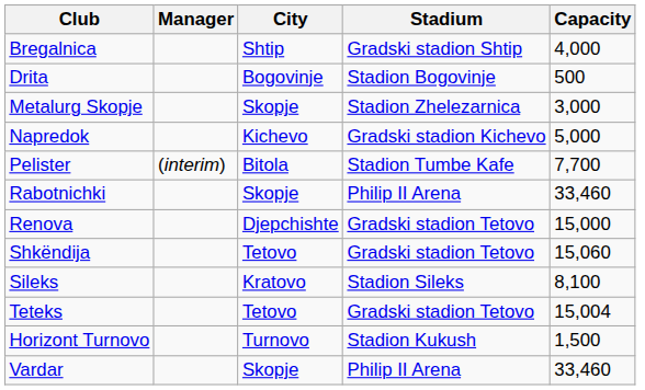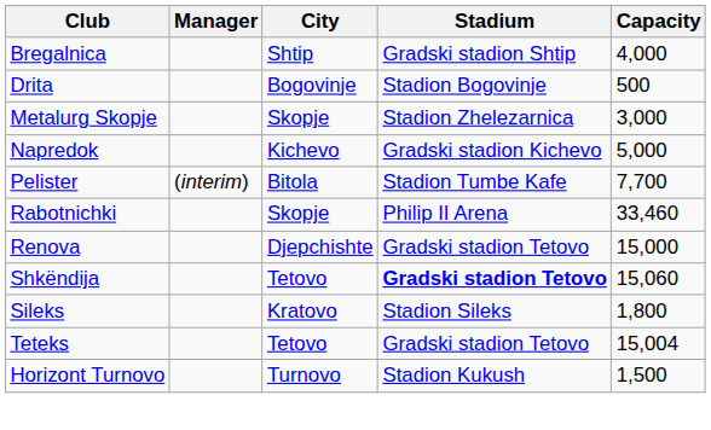 <table class="wikitable sortable">
 <tr>
 <th>Club</th>
 <th>Manager</th>
 <th>City</th>
 <th>Stadium</th>
 <th>Capacity</th>
 </tr>
 <tr>
 <td><a href='#'>Bregalnica</a></td>
 <td> </td>
 <td><a href='#'>Shtip</a></td>
 <td><a href='#'>Gradski stadion Shtip</a></td>
 <td>4,000</td>
 </tr>
 <tr>
 <td><a href='#'>Drita</a></td>
 <td> </td>
 <td><a href='#'>Bogovinje</a></td>
 <td><a href='#'>Stadion Bogovinje</a></td>
 <td>500</td>
 </tr>
 <tr>
 <td><a href='#'>Metalurg Skopje</a></td>
 <td> </td>
 <td><a href='#'>Skopje</a></td>
 <td><a href='#'>Stadion Zhelezarnica</a></td>
 <td>3,000</td>
 </tr>
 <tr>
 <td><a href='#'>Napredok</a></td>
 <td> </td>
 <td><a href='#'>Kichevo</a></td>
 <td><a href='#'>Gradski stadion Kichevo</a></td>
 <td>5,000</td>
 </tr>
 <tr>
 <td><a href='#'>Pelister</a></td>
 <td>  (<em>interim</em>)</td>
 <td><a href='#'>Bitola</a></td>
 <td><a href='#'>Stadion Tumbe Kafe</a></td>
 <td>7,700</td>
 </tr>
 <tr>
 <td><a href='#'>Rabotnichki</a></td>
 <td> </td>
 <td><a href='#'>Skopje</a></td>
 <td><a href='#'>Philip II Arena</a></td>
 <td>33,460</td>
 </tr>
 <tr>
 <td><a href='#'>Renova</a></td>
 <td> </td>
 <td><a href='#'>Djepchishte</a></td>
 <td><a href='#'>Gradski stadion Tetovo</a></td>
 <td>15,000</td>
 </tr>
 <tr>
 <td><a href='#'>Shkëndija</a></td>
 <td> </td>
 <td><a href='#'>Tetovo</a></td>
-<td><a href='#'>Gradski stadion Tetovo</a></td>
+<td><strong><a href='#'>Gradski stadion Tetovo</a></strong></td>
 <td>15,060</td>
 </tr>
 <tr>
 <td><a href='#'>Sileks</a></td>
 <td> </td>
 <td><a href='#'>Kratovo</a></td>
 <td><a href='#'>Stadion Sileks</a></td>
-<td>8,100</td>
+<td>1,800</td>
 </tr>
 <tr>
 <td><a href='#'>Teteks</a></td>
 <td> </td>
 <td><a href='#'>Tetovo</a></td>
 <td><a href='#'>Gradski stadion Tetovo</a></td>
 <td>15,004</td>
 </tr>
 <tr>
 <td><a href='#'>Horizont Turnovo</a></td>
 <td> </td>
 <td><a href='#'>Turnovo</a></td>
 <td><a href='#'>Stadion Kukush</a></td>
 <td>1,500</td>
 </tr>
-<tr>
-<td><a href='#'>Vardar</a></td>
-<td> </td>
-<td><a href='#'>Skopje</a></td>
-<td><a href='#'>Philip II Arena</a></td>
-<td>33,460</td>
-</tr>
 </table>
